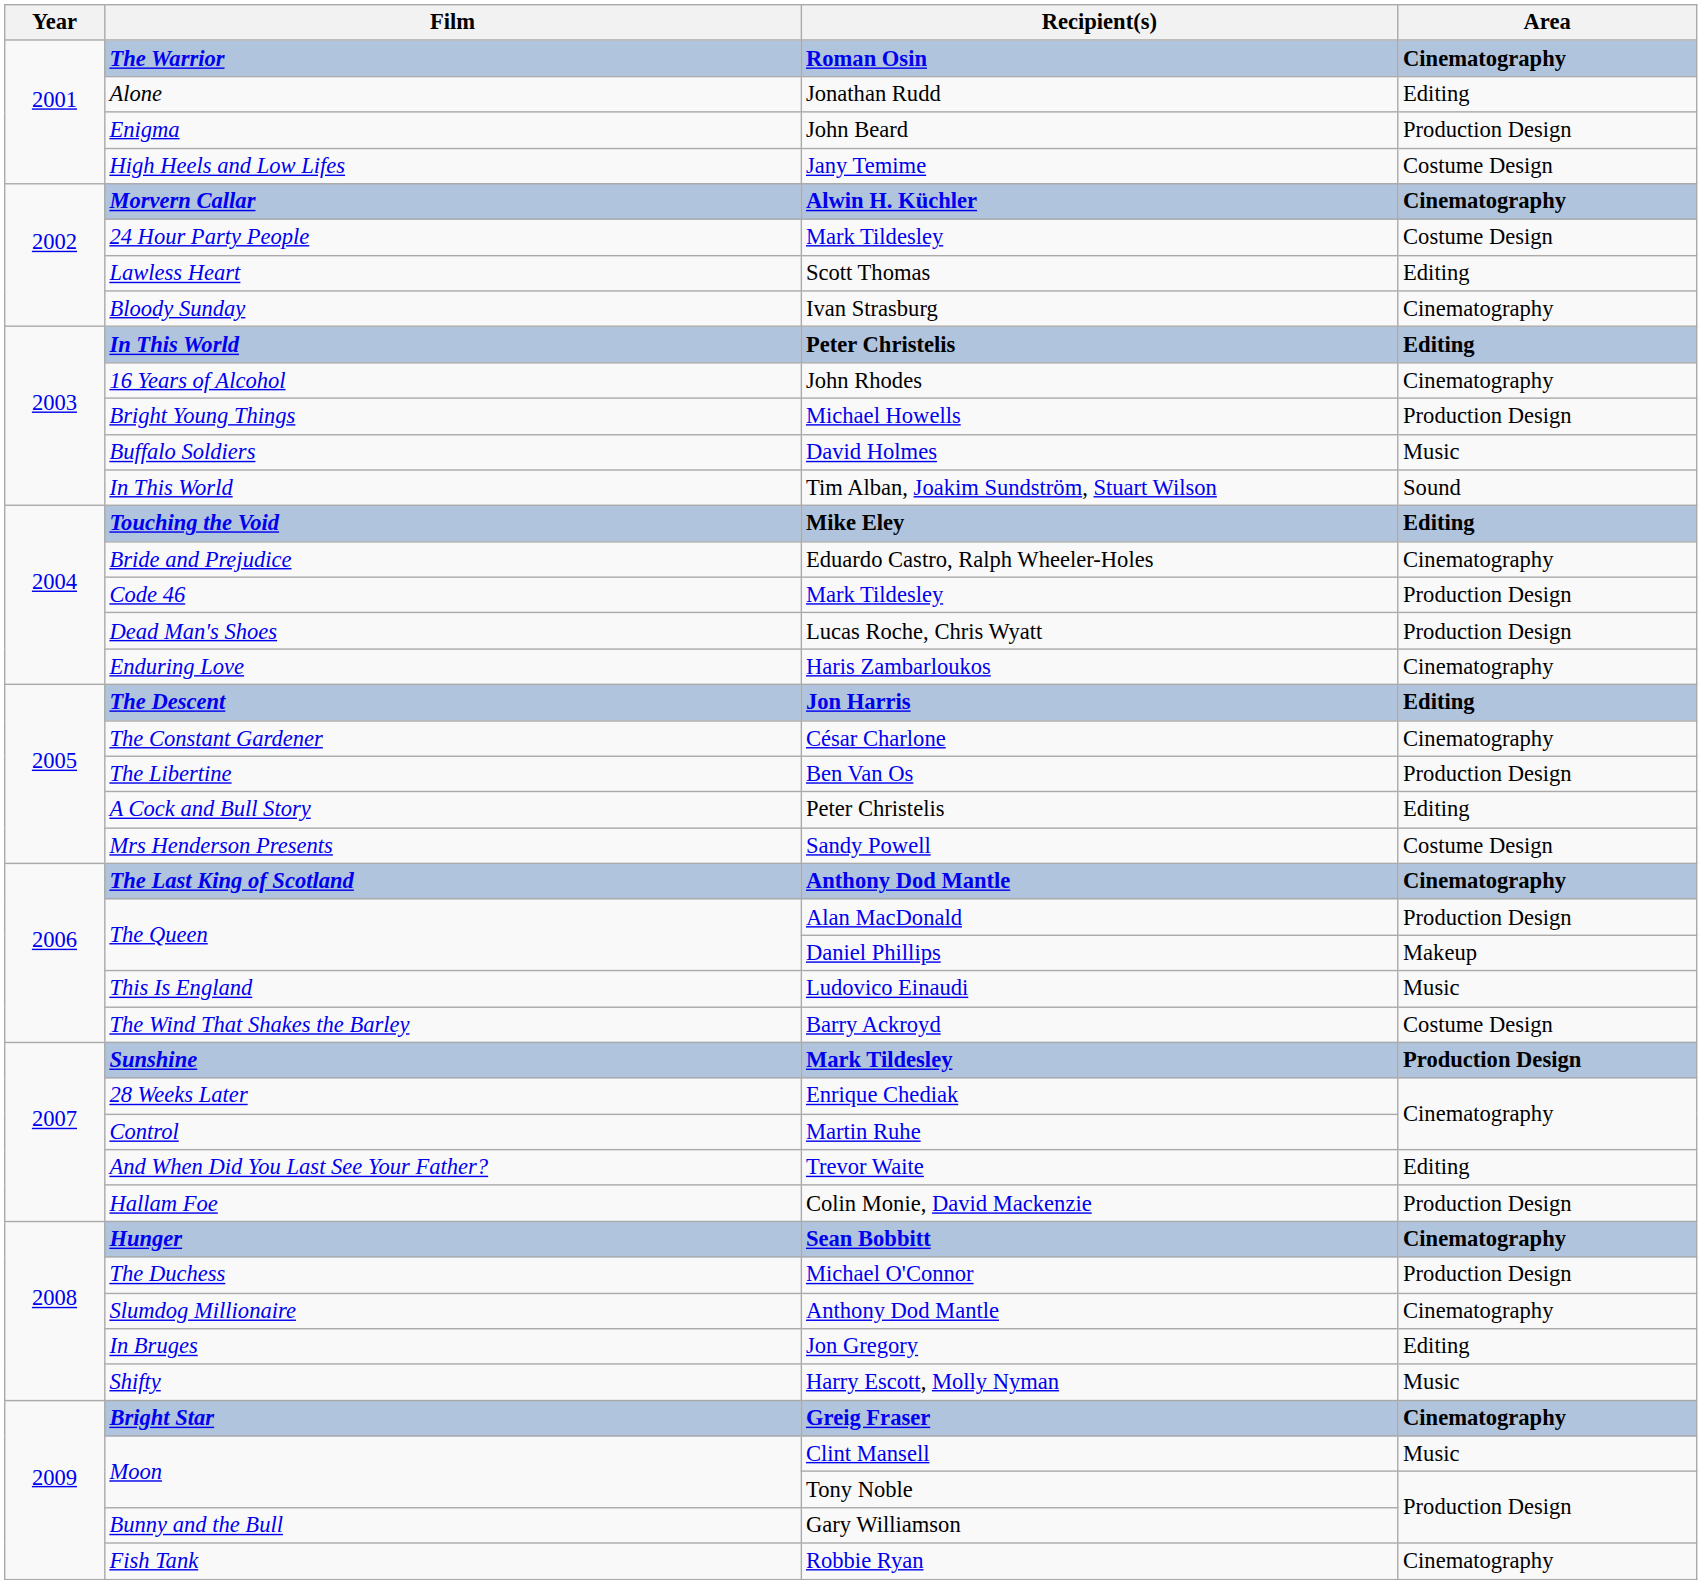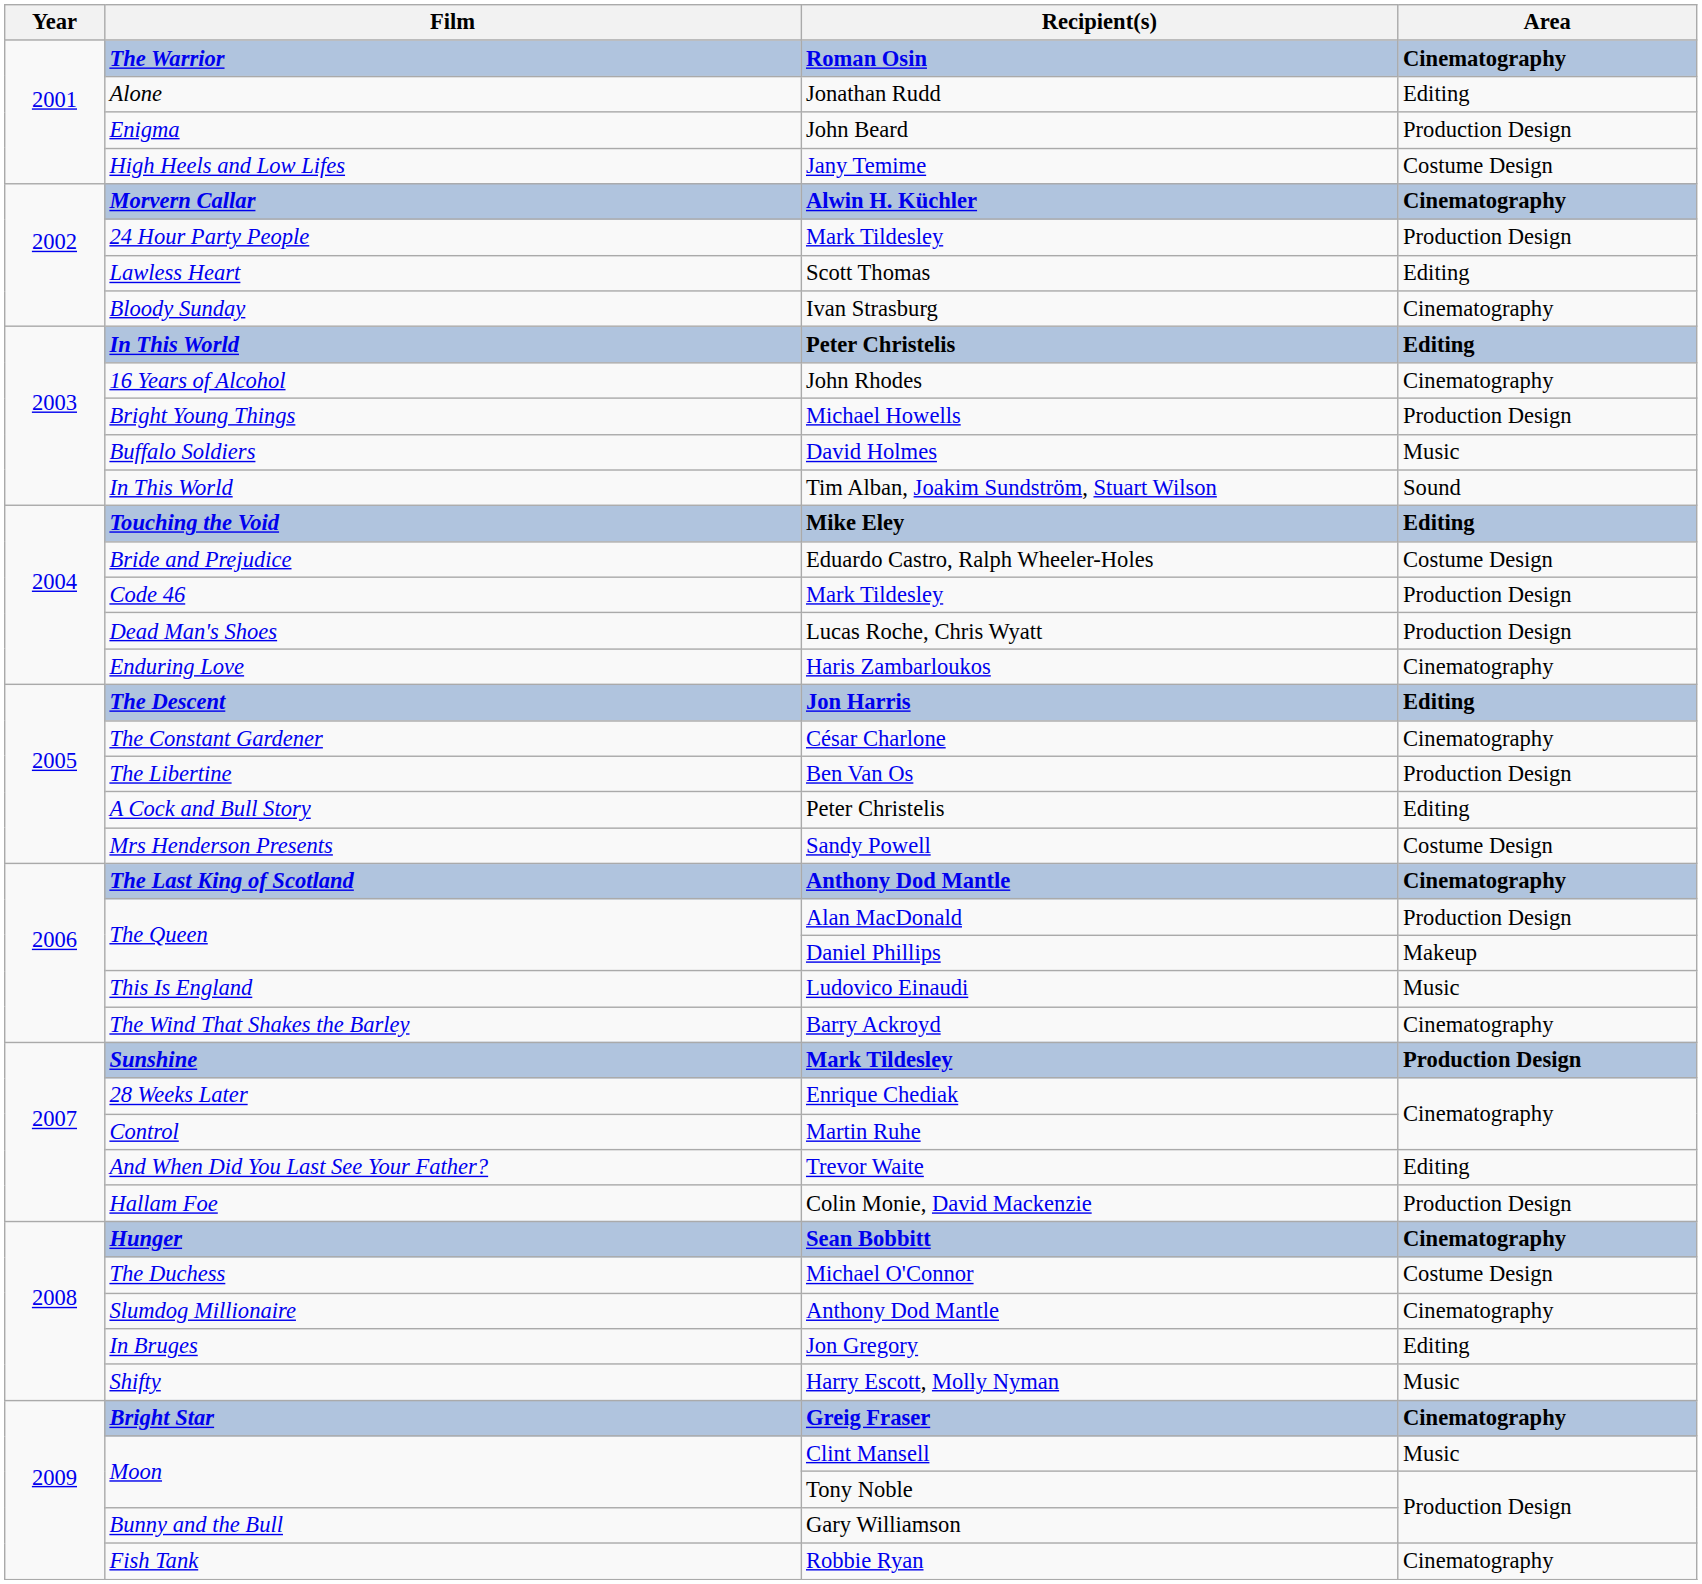 <table class="wikitable" width="95%" cellpadding="5">
 <tr>
 <th width="5%">Year</th>
 <th width="35%">Film</th>
 <th width="30%">Recipient(s)</th>
 <th width="15%">Area</th>
 </tr>
 <tr>
 <td rowspan="4" style="text-align:center;"><a href='#'>2001</a><br><br></td>
 <td style="background:#B0C4DE;"><strong><em><a href='#'>The Warrior</a></em></strong></td>
 <td style="background:#B0C4DE;"><strong><a href='#'>Roman Osin</a></strong></td>
 <td style="background:#B0C4DE;"><strong>Cinematography</strong></td>
 </tr>
 <tr>
 <td><em>Alone</em></td>
 <td>Jonathan Rudd</td>
 <td>Editing</td>
 </tr>
 <tr>
 <td><em><a href='#'>Enigma</a></em></td>
 <td>John Beard</td>
 <td>Production Design</td>
 </tr>
 <tr>
 <td><em><a href='#'>High Heels and Low Lifes</a></em></td>
 <td><a href='#'>Jany Temime</a></td>
 <td>Costume Design</td>
 </tr>
 <tr>
 <td rowspan="4" style="text-align:center;"><a href='#'>2002</a><br><br></td>
 <td style="background:#B0C4DE;"><strong><em><a href='#'>Morvern Callar</a></em></strong></td>
 <td style="background:#B0C4DE;"><strong><a href='#'>Alwin H. Küchler</a></strong></td>
 <td style="background:#B0C4DE;"><strong>Cinematography</strong></td>
 </tr>
 <tr>
 <td><em><a href='#'>24 Hour Party People</a></em></td>
 <td><a href='#'>Mark Tildesley</a></td>
-<td>Costume Design</td>
+<td>Production Design</td>
 </tr>
 <tr>
 <td><em><a href='#'>Lawless Heart</a></em></td>
 <td>Scott Thomas</td>
 <td>Editing</td>
 </tr>
 <tr>
 <td><em><a href='#'>Bloody Sunday</a></em></td>
 <td>Ivan Strasburg</td>
 <td>Cinematography</td>
 </tr>
 <tr>
 <td rowspan="5" style="text-align:center;"><a href='#'>2003</a><br><br></td>
 <td style="background:#B0C4DE;"><strong><em><a href='#'>In This World</a></em></strong></td>
 <td style="background:#B0C4DE;"><strong>Peter Christelis</strong></td>
 <td style="background:#B0C4DE;"><strong>Editing</strong></td>
 </tr>
 <tr>
 <td><em><a href='#'>16 Years of Alcohol</a></em></td>
 <td>John Rhodes</td>
 <td>Cinematography</td>
 </tr>
 <tr>
 <td><em><a href='#'>Bright Young Things</a></em></td>
 <td><a href='#'>Michael Howells</a></td>
 <td>Production Design</td>
 </tr>
 <tr>
 <td><em><a href='#'>Buffalo Soldiers</a></em></td>
 <td><a href='#'>David Holmes</a></td>
 <td>Music</td>
 </tr>
 <tr>
 <td><em><a href='#'>In This World</a></em></td>
 <td>Tim Alban, <a href='#'>Joakim Sundström</a>, <a href='#'>Stuart Wilson</a></td>
 <td>Sound</td>
 </tr>
 <tr>
 <td rowspan="5" style="text-align:center;"><a href='#'>2004</a><br><br></td>
 <td style="background:#B0C4DE;"><strong><em><a href='#'>Touching the Void</a></em></strong></td>
 <td style="background:#B0C4DE;"><strong>Mike Eley</strong></td>
 <td style="background:#B0C4DE;"><strong>Editing</strong></td>
 </tr>
 <tr>
 <td><em><a href='#'>Bride and Prejudice</a></em></td>
 <td>Eduardo Castro, Ralph Wheeler-Holes</td>
-<td>Cinematography</td>
+<td>Costume Design</td>
 </tr>
 <tr>
 <td><em><a href='#'>Code 46</a></em></td>
 <td><a href='#'>Mark Tildesley</a></td>
 <td>Production Design</td>
 </tr>
 <tr>
 <td><em><a href='#'>Dead Man's Shoes</a></em></td>
 <td>Lucas Roche, Chris Wyatt</td>
 <td>Production Design</td>
 </tr>
 <tr>
 <td><em><a href='#'>Enduring Love</a></em></td>
 <td><a href='#'>Haris Zambarloukos</a></td>
 <td>Cinematography</td>
 </tr>
 <tr>
 <td rowspan="5" style="text-align:center;"><a href='#'>2005</a><br><br></td>
 <td style="background:#B0C4DE;"><strong><em><a href='#'>The Descent</a></em></strong></td>
 <td style="background:#B0C4DE;"><strong><a href='#'>Jon Harris</a></strong></td>
 <td style="background:#B0C4DE;"><strong>Editing</strong></td>
 </tr>
 <tr>
 <td><em><a href='#'>The Constant Gardener</a></em></td>
 <td><a href='#'>César Charlone</a></td>
 <td>Cinematography</td>
 </tr>
 <tr>
 <td><em><a href='#'>The Libertine</a></em></td>
 <td><a href='#'>Ben Van Os</a></td>
 <td>Production Design</td>
 </tr>
 <tr>
 <td><em><a href='#'>A Cock and Bull Story</a></em></td>
 <td>Peter Christelis</td>
 <td>Editing</td>
 </tr>
 <tr>
 <td><em><a href='#'>Mrs Henderson Presents</a></em></td>
 <td><a href='#'>Sandy Powell</a></td>
 <td>Costume Design</td>
 </tr>
 <tr>
 <td rowspan="5" style="text-align:center;"><a href='#'>2006</a><br><br></td>
 <td style="background:#B0C4DE;"><strong><em><a href='#'>The Last King of Scotland</a></em></strong></td>
 <td style="background:#B0C4DE;"><strong><a href='#'>Anthony Dod Mantle</a></strong></td>
 <td style="background:#B0C4DE;"><strong>Cinematography</strong></td>
 </tr>
 <tr>
 <td rowspan="2"><em><a href='#'>The Queen</a></em></td>
 <td><a href='#'>Alan MacDonald</a></td>
 <td>Production Design</td>
 </tr>
 <tr>
 <td><a href='#'>Daniel Phillips</a></td>
 <td>Makeup</td>
 </tr>
 <tr>
 <td><em><a href='#'>This Is England</a></em></td>
 <td><a href='#'>Ludovico Einaudi</a></td>
 <td>Music</td>
 </tr>
 <tr>
 <td><em><a href='#'>The Wind That Shakes the Barley</a></em></td>
 <td><a href='#'>Barry Ackroyd</a></td>
-<td>Costume Design</td>
+<td>Cinematography</td>
 </tr>
 <tr>
 <td rowspan="5" style="text-align:center;"><a href='#'>2007</a><br><br></td>
 <td style="background:#B0C4DE;"><strong><em><a href='#'>Sunshine</a></em></strong></td>
 <td style="background:#B0C4DE;"><strong><a href='#'>Mark Tildesley</a></strong></td>
 <td style="background:#B0C4DE;"><strong>Production Design</strong></td>
 </tr>
 <tr>
 <td><em><a href='#'>28 Weeks Later</a></em></td>
 <td><a href='#'>Enrique Chediak</a></td>
 <td rowspan="2">Cinematography</td>
 </tr>
 <tr>
 <td><em><a href='#'>Control</a></em></td>
 <td><a href='#'>Martin Ruhe</a></td>
 </tr>
 <tr>
 <td><em><a href='#'>And When Did You Last See Your Father?</a></em></td>
 <td><a href='#'>Trevor Waite</a></td>
 <td>Editing</td>
 </tr>
 <tr>
 <td><em><a href='#'>Hallam Foe</a></em></td>
 <td>Colin Monie, <a href='#'>David Mackenzie</a></td>
 <td>Production Design</td>
 </tr>
 <tr>
 <td rowspan="5" style="text-align:center;"><a href='#'>2008</a><br><br></td>
 <td style="background:#B0C4DE;"><strong><em><a href='#'>Hunger</a></em></strong></td>
 <td style="background:#B0C4DE;"><strong><a href='#'>Sean Bobbitt</a></strong></td>
 <td style="background:#B0C4DE;"><strong>Cinematography</strong></td>
 </tr>
 <tr>
 <td><em><a href='#'>The Duchess</a></em></td>
 <td><a href='#'>Michael O'Connor</a></td>
-<td>Production Design</td>
+<td>Costume Design</td>
 </tr>
 <tr>
 <td><em><a href='#'>Slumdog Millionaire</a></em></td>
 <td><a href='#'>Anthony Dod Mantle</a></td>
 <td>Cinematography</td>
 </tr>
 <tr>
 <td><em><a href='#'>In Bruges</a></em></td>
 <td><a href='#'>Jon Gregory</a></td>
 <td>Editing</td>
 </tr>
 <tr>
 <td><em><a href='#'>Shifty</a></em></td>
 <td><a href='#'>Harry Escott</a>, <a href='#'>Molly Nyman</a></td>
 <td>Music</td>
 </tr>
 <tr>
 <td rowspan="5" style="text-align:center;"><a href='#'>2009</a><br><br></td>
 <td style="background:#B0C4DE;"><strong><em><a href='#'>Bright Star</a></em></strong></td>
 <td style="background:#B0C4DE;"><strong><a href='#'>Greig Fraser</a></strong></td>
 <td style="background:#B0C4DE;"><strong>Cinematography</strong></td>
 </tr>
 <tr>
 <td rowspan="2"><em><a href='#'>Moon</a></em></td>
 <td><a href='#'>Clint Mansell</a></td>
 <td>Music</td>
 </tr>
 <tr>
 <td>Tony Noble</td>
 <td rowspan="2">Production Design</td>
 </tr>
 <tr>
 <td><em><a href='#'>Bunny and the Bull</a></em></td>
 <td>Gary Williamson</td>
 </tr>
 <tr>
 <td><em><a href='#'>Fish Tank</a></em></td>
 <td><a href='#'>Robbie Ryan</a></td>
 <td>Cinematography</td>
 </tr>
 <tr>
 </tr>
 </table>
